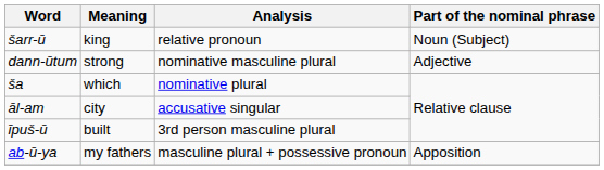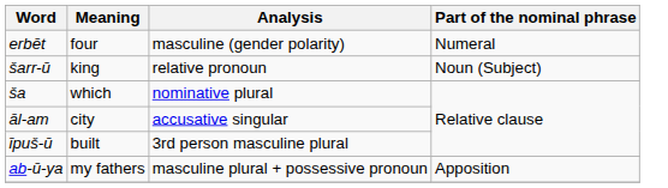 <table class="wikitable">
 <tr>
 <th>Word</th>
 <th>Meaning</th>
 <th>Analysis</th>
 <th>Part of the nominal phrase</th>
 </tr>
 <tr>
+<td><em>erbēt</em></td>
+<td>four</td>
+<td>masculine (gender polarity)</td>
+<td>Numeral</td>
+</tr>
+<tr>
 <td><em>šarr-ū</em></td>
 <td>king</td>
 <td>relative pronoun</td>
 <td>Noun (Subject)</td>
-</tr>
-<tr>
-<td><em>dann-ūtum</em></td>
-<td>strong</td>
-<td>nominative masculine plural</td>
-<td>Adjective</td>
 </tr>
 <tr>
 <td><em>ša</em></td>
 <td>which</td>
 <td><a href='#'>nominative</a> plural</td>
 <td rowspan='3' valign='middle'>Relative clause</td>
 </tr>
 <tr>
 <td><em>āl-am</em></td>
 <td>city</td>
 <td><a href='#'>accusative</a> singular</td>
 </tr>
 <tr>
 <td><em>īpuš-ū</em></td>
 <td>built</td>
 <td>3rd person masculine plural</td>
 </tr>
 <tr>
 <td><em><a href='#'>ab</a>-ū-ya</em></td>
 <td>my fathers</td>
 <td>masculine plural + possessive pronoun</td>
 <td>Apposition</td>
 </tr>
 <tr>
 </tr>
 </table>
